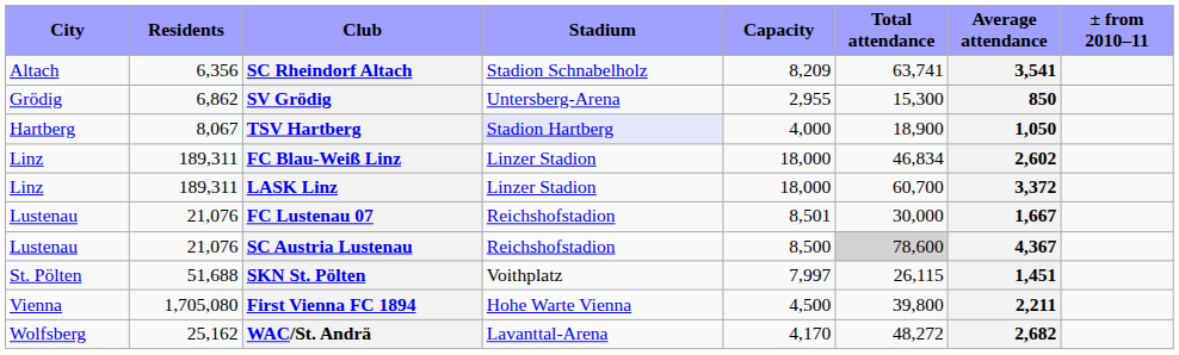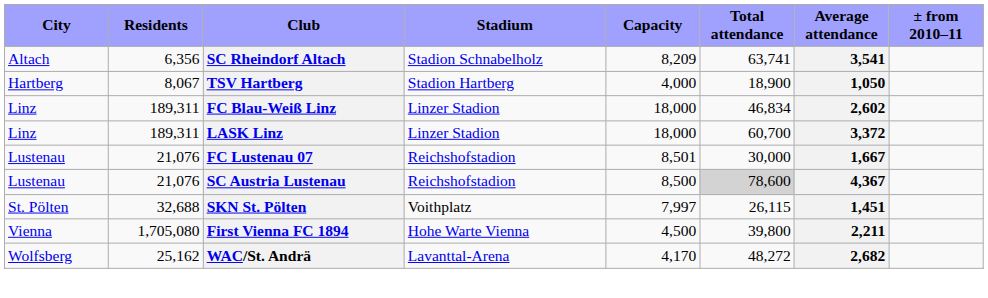 <table class="wikitable sortable" style="border:0px;" style="text-align:center">
 <tr>
 <th style="background:#A0A0FF; width:100px" class="sortable">City</th>
 <th style="background:#A0A0FF; width:90px" class="sortable">Residents</th>
 <th style="background:#A0A0FF; width:200px">Club</th>
 <th style="background:#A0A0FF; width:200px">Stadium</th>
 <th style="background:#A0A0FF; width:90px">Capacity</th>
 <th style="background:#A0A0FF; width:90px"  class="sortable">Total attendance</th>
 <th style="background:#A0A0FF; width:90px"  class="sortable">Average attendance</th>
 <th style="background:#A0A0FF; width:90px"  class="sortable">± from 2010–11</th>
 </tr>
 <tr>
 <td style="text-align:left"><a href='#'>Altach</a></td>
 <td style="text-align:right">6,356</td>
 <th style="text-align:left"><a href='#'>SC Rheindorf Altach</a></th>
 <td style="text-align:left"><a href='#'>Stadion Schnabelholz</a></td>
 <td style="text-align:right">8,209</td>
 <td style="text-align:right">63,741</td>
 <th style="text-align:right">3,541</th>
 <td></td>
 </tr>
 <tr>
-<td style="text-align:left"><a href='#'>Grödig</a></td>
-<td style="text-align:right">6,862</td>
-<th style="text-align:left"><a href='#'>SV Grödig</a></th>
-<td style="text-align:left"><a href='#'>Untersberg-Arena</a></td>
-<td style="text-align:right">2,955</td>
-<td style="text-align:right">15,300</td>
-<th style="text-align:right">850</th>
-<td></td>
-</tr>
-<tr>
 <td style="text-align:left"><a href='#'>Hartberg</a></td>
 <td style="text-align:right">8,067</td>
 <th style="text-align:left"><a href='#'>TSV Hartberg</a></th>
-<td style="background: lavender; text-align:left"><a href='#'>Stadion Hartberg</a></td>
+<td style="text-align:left"><a href='#'>Stadion Hartberg</a></td>
 <td style="text-align:right">4,000</td>
 <td style="text-align:right">18,900</td>
 <th style="text-align:right">1,050</th>
 <td></td>
 </tr>
 <tr>
 <td style="text-align:left"><a href='#'>Linz</a></td>
 <td style="text-align:right">189,311</td>
 <th style="text-align:left"><a href='#'>FC Blau-Weiß Linz</a></th>
 <td style="text-align:left"><a href='#'>Linzer Stadion</a></td>
 <td style="text-align:right">18,000</td>
 <td style="text-align:right">46,834</td>
 <th style="text-align:right">2,602</th>
 <td></td>
 </tr>
 <tr>
 <td style="text-align:left"><a href='#'>Linz</a></td>
 <td style="text-align:right">189,311</td>
 <th style="text-align:left"><a href='#'>LASK Linz</a></th>
 <td style="text-align:left"><a href='#'>Linzer Stadion</a></td>
 <td style="text-align:right">18,000</td>
 <td style="text-align:right">60,700</td>
 <th style="text-align:right">3,372</th>
 <td></td>
 </tr>
 <tr>
 <td style="text-align:left"><a href='#'>Lustenau</a></td>
 <td style="text-align:right">21,076</td>
 <th style="text-align:left"><a href='#'>FC Lustenau 07</a></th>
 <td style="text-align:left"><a href='#'>Reichshofstadion</a></td>
 <td style="text-align:right">8,501</td>
 <td style="text-align:right">30,000</td>
 <th style="text-align:right">1,667</th>
 <td></td>
 </tr>
 <tr>
 <td style="text-align:left"><a href='#'>Lustenau</a></td>
 <td style="text-align:right">21,076</td>
 <th style="text-align:left"><a href='#'>SC Austria Lustenau</a></th>
 <td style="text-align:left"><a href='#'>Reichshofstadion</a></td>
 <td style="text-align:right">8,500</td>
 <td style="background: lightgrey; text-align:right">78,600</td>
 <th style="text-align:right">4,367</th>
 <td></td>
 </tr>
 <tr>
 <td style="text-align:left"><a href='#'>St. Pölten</a></td>
-<td style="text-align:right">51,688</td>
+<td style="text-align:right">32,688</td>
 <th style="text-align:left"><a href='#'>SKN St. Pölten</a></th>
 <td style="text-align:left">Voithplatz</td>
 <td style="text-align:right">7,997</td>
 <td style="text-align:right">26,115</td>
 <th style="text-align:right">1,451</th>
 <td></td>
 </tr>
 <tr>
 <td style="text-align:left"><a href='#'>Vienna</a></td>
 <td style="text-align:right">1,705,080</td>
 <th style="text-align:left"><a href='#'>First Vienna FC 1894</a></th>
 <td style="text-align:left"><a href='#'>Hohe Warte Vienna</a></td>
 <td style="text-align:right">4,500</td>
 <td style="text-align:right">39,800</td>
 <th style="text-align:right">2,211</th>
 <td></td>
 </tr>
 <tr>
 <td style="text-align:left"><a href='#'>Wolfsberg</a></td>
 <td style="text-align:right">25,162</td>
 <th style="text-align:left"><a href='#'>WAC</a>/St. Andrä</th>
 <td style="text-align:left"><a href='#'>Lavanttal-Arena</a></td>
 <td style="text-align:right">4,170</td>
 <td style="text-align:right">48,272</td>
 <th style="text-align:right">2,682</th>
 <td></td>
 </tr>
 </table>
